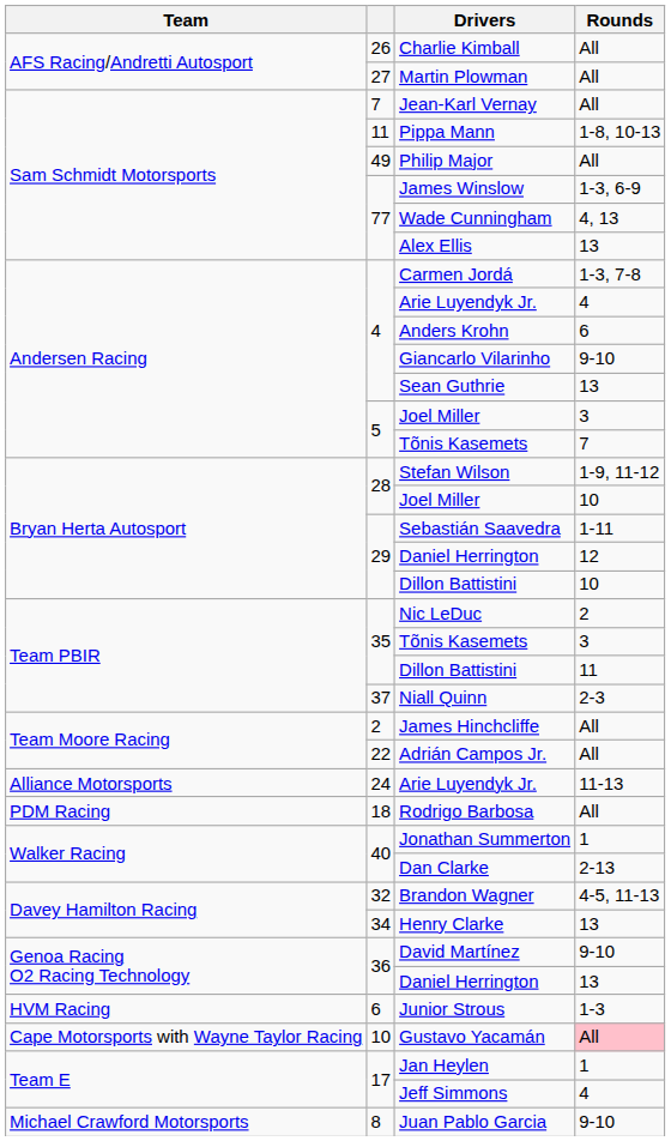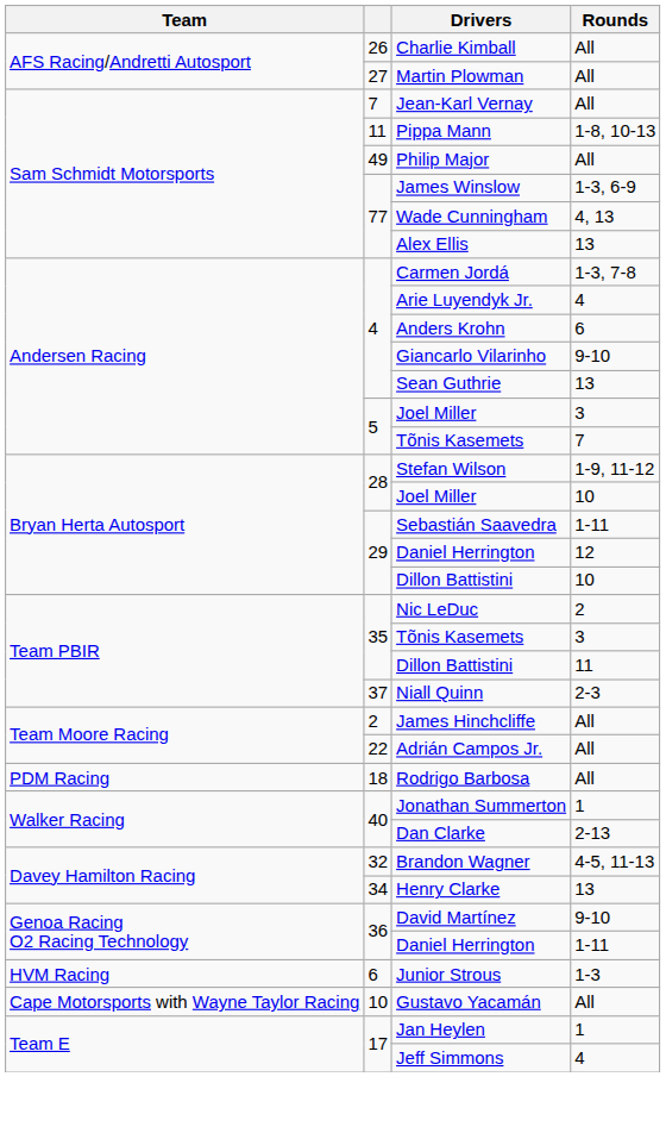 <table class="wikitable" style="font-size:85%">
 <tr>
 <th>Team</th>
 <th></th>
 <th>Drivers</th>
 <th>Rounds</th>
 </tr>
 <tr>
 <td rowspan=2> <a href='#'>AFS Racing</a>/<a href='#'>Andretti Autosport</a></td>
 <td>26</td>
 <td nowrap> <a href='#'>Charlie Kimball</a></td>
 <td>All</td>
 </tr>
 <tr>
 <td>27</td>
 <td nowrap> <a href='#'>Martin Plowman</a></td>
 <td>All</td>
 </tr>
 <tr>
 <td rowspan=6> <a href='#'>Sam Schmidt Motorsports</a></td>
 <td>7</td>
 <td nowrap> <a href='#'>Jean-Karl Vernay</a></td>
 <td>All</td>
 </tr>
 <tr>
 <td>11</td>
 <td nowrap> <a href='#'>Pippa Mann</a></td>
 <td>1-8, 10-13</td>
 </tr>
 <tr>
 <td>49</td>
 <td nowrap> <a href='#'>Philip Major</a></td>
 <td>All</td>
 </tr>
 <tr>
 <td rowspan=3>77</td>
 <td nowrap> <a href='#'>James Winslow</a></td>
 <td>1-3, 6-9</td>
 </tr>
 <tr>
 <td nowrap> <a href='#'>Wade Cunningham</a></td>
 <td>4, 13</td>
 </tr>
 <tr>
 <td nowrap> <a href='#'>Alex Ellis</a></td>
 <td>13</td>
 </tr>
 <tr>
 <td rowspan=7> <a href='#'>Andersen Racing</a></td>
 <td rowspan=5>4</td>
 <td nowrap> <a href='#'>Carmen Jordá</a></td>
 <td>1-3, 7-8</td>
 </tr>
 <tr>
 <td> <a href='#'>Arie Luyendyk Jr.</a></td>
 <td>4</td>
 </tr>
 <tr>
 <td> <a href='#'>Anders Krohn</a></td>
 <td>6</td>
 </tr>
 <tr>
 <td> <a href='#'>Giancarlo Vilarinho</a></td>
 <td>9-10</td>
 </tr>
 <tr>
 <td> <a href='#'>Sean Guthrie</a></td>
 <td>13</td>
 </tr>
 <tr>
 <td rowspan=2>5</td>
 <td nowrap> <a href='#'>Joel Miller</a></td>
 <td>3</td>
 </tr>
 <tr>
 <td> <a href='#'>Tõnis Kasemets</a></td>
 <td>7</td>
 </tr>
 <tr>
 <td rowspan=5> <a href='#'>Bryan Herta Autosport</a></td>
 <td rowspan=2>28</td>
 <td nowrap> <a href='#'>Stefan Wilson</a></td>
 <td>1-9, 11-12</td>
 </tr>
 <tr>
 <td> <a href='#'>Joel Miller</a></td>
 <td>10</td>
 </tr>
 <tr>
 <td rowspan=3>29</td>
 <td nowrap> <a href='#'>Sebastián Saavedra</a></td>
 <td>1-11</td>
 </tr>
 <tr>
 <td nowrap> <a href='#'>Daniel Herrington</a></td>
 <td>12</td>
 </tr>
 <tr>
 <td nowrap> <a href='#'>Dillon Battistini</a></td>
 <td>10</td>
 </tr>
 <tr>
 <td rowspan=4> <a href='#'>Team PBIR</a></td>
 <td rowspan=3>35</td>
 <td nowrap> <a href='#'>Nic LeDuc</a></td>
 <td>2</td>
 </tr>
 <tr>
 <td nowrap> <a href='#'>Tõnis Kasemets</a></td>
 <td>3</td>
 </tr>
 <tr>
 <td nowrap> <a href='#'>Dillon Battistini</a></td>
 <td>11</td>
 </tr>
 <tr>
 <td>37</td>
 <td nowrap> <a href='#'>Niall Quinn</a></td>
 <td>2-3</td>
 </tr>
 <tr>
 <td rowspan=2> <a href='#'>Team Moore Racing</a></td>
 <td>2</td>
 <td nowrap> <a href='#'>James Hinchcliffe</a></td>
 <td>All</td>
 </tr>
 <tr>
 <td>22</td>
 <td nowrap> <a href='#'>Adrián Campos Jr.</a></td>
 <td>All</td>
 </tr>
 <tr>
-<td> <a href='#'>Alliance Motorsports</a></td>
-<td>24</td>
-<td nowrap> <a href='#'>Arie Luyendyk Jr.</a></td>
-<td>11-13</td>
-</tr>
-<tr>
 <td> <a href='#'>PDM Racing</a></td>
 <td>18</td>
 <td nowrap> <a href='#'>Rodrigo Barbosa</a></td>
 <td>All</td>
 </tr>
 <tr>
 <td rowspan=2> <a href='#'>Walker Racing</a></td>
 <td rowspan=2>40</td>
 <td nowrap> <a href='#'>Jonathan Summerton</a></td>
 <td>1</td>
 </tr>
 <tr>
 <td nowrap> <a href='#'>Dan Clarke</a></td>
 <td>2-13</td>
 </tr>
 <tr>
 <td rowspan=2> <a href='#'>Davey Hamilton Racing</a></td>
 <td>32</td>
 <td nowrap> <a href='#'>Brandon Wagner</a></td>
 <td>4-5, 11-13</td>
 </tr>
 <tr>
 <td>34</td>
 <td nowrap> <a href='#'>Henry Clarke</a></td>
 <td>13</td>
 </tr>
 <tr>
 <td rowspan=2> <a href='#'>Genoa Racing</a><br> <a href='#'>O2 Racing Technology</a></td>
 <td rowspan=2>36</td>
 <td nowrap> <a href='#'>David Martínez</a></td>
 <td>9-10</td>
 </tr>
 <tr>
 <td nowrap> <a href='#'>Daniel Herrington</a></td>
-<td>13</td>
+<td>1-11</td>
 </tr>
 <tr>
 <td> <a href='#'>HVM Racing</a></td>
 <td>6</td>
 <td nowrap> <a href='#'>Junior Strous</a></td>
 <td>1-3</td>
 </tr>
 <tr>
 <td> <a href='#'>Cape Motorsports</a> with <a href='#'>Wayne Taylor Racing</a></td>
 <td>10</td>
 <td nowrap> <a href='#'>Gustavo Yacamán</a></td>
-<td style="background: pink;">All</td>
+<td>All</td>
 </tr>
 <tr>
 <td rowspan=2> <a href='#'>Team E</a></td>
 <td rowspan=2>17</td>
 <td nowrap> <a href='#'>Jan Heylen</a></td>
 <td>1</td>
 </tr>
 <tr>
 <td nowrap> <a href='#'>Jeff Simmons</a></td>
 <td>4</td>
 </tr>
-<tr>
-<td> <a href='#'>Michael Crawford Motorsports</a></td>
-<td>8</td>
-<td nowrap> <a href='#'>Juan Pablo Garcia</a></td>
-<td>9-10</td>
-</tr>
 </table>
